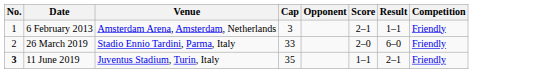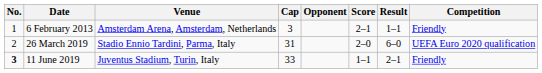 <table class="wikitable sortable">
 <tr>
 <th scope="col">No.</th>
 <th scope="col">Date</th>
 <th scope="col">Venue</th>
 <th scope="col">Cap</th>
 <th scope="col">Opponent</th>
 <th scope="col">Score</th>
 <th scope="col">Result</th>
 <th scope="col">Competition</th>
 </tr>
 <tr>
 <td align="center">1</td>
 <td>6 February 2013</td>
 <td><a href='#'>Amsterdam Arena</a>, <a href='#'>Amsterdam</a>, Netherlands</td>
 <td align="center">3</td>
 <td></td>
 <td align="center">2–1</td>
 <td align="center">1–1</td>
 <td><a href='#'>Friendly</a></td>
 </tr>
 <tr>
 <td align="center">2</td>
 <td>26 March 2019</td>
 <td><a href='#'>Stadio Ennio Tardini</a>, <a href='#'>Parma</a>, Italy</td>
-<td align="center">33</td>
+<td align="center">31</td>
 <td></td>
 <td align="center">2–0</td>
 <td align="center">6–0</td>
-<td><a href='#'>Friendly</a></td>
+<td><a href='#'>UEFA Euro 2020 qualification</a></td>
 </tr>
 <tr>
 <td align="center"><strong>3</strong></td>
 <td>11 June 2019</td>
 <td><a href='#'>Juventus Stadium</a>, <a href='#'>Turin</a>, Italy</td>
-<td align="center">35</td>
+<td align="center">33</td>
 <td></td>
 <td align="center">1–1</td>
 <td align="center">2–1</td>
 <td><a href='#'>Friendly</a></td>
 </tr>
 </table>
